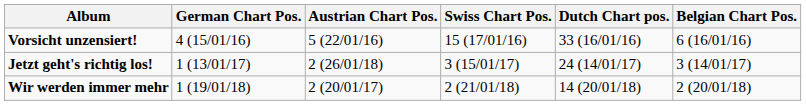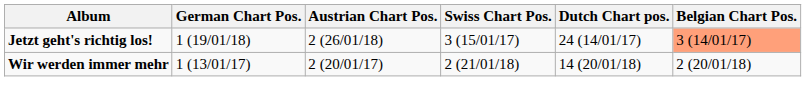 <table class="wikitable">
 <tr>
 <th>Album</th>
 <th>German Chart Pos.</th>
 <th>Austrian Chart Pos.</th>
 <th>Swiss Chart Pos.</th>
 <th>Dutch Chart pos.</th>
 <th>Belgian Chart Pos.</th>
 </tr>
 <tr>
-<td><strong>Vorsicht unzensiert!</strong></td>
-<td>4 (15/01/16)</td>
-<td>5 (22/01/16)</td>
-<td>15 (17/01/16)</td>
-<td>33 (16/01/16)</td>
-<td>6 (16/01/16)</td>
-</tr>
-<tr>
 <td><strong>Jetzt geht's richtig los!</strong></td>
-<td>1 (13/01/17)</td>
+<td>1 (19/01/18)</td>
 <td>2 (26/01/18)</td>
 <td>3 (15/01/17)</td>
 <td>24 (14/01/17)</td>
-<td>3 (14/01/17)</td>
+<td style="background: lightsalmon;">3 (14/01/17)</td>
 </tr>
 <tr>
 <td><strong>Wir werden immer mehr</strong></td>
-<td>1 (19/01/18)</td>
+<td>1 (13/01/17)</td>
 <td>2 (20/01/17)</td>
 <td>2 (21/01/18)</td>
 <td>14 (20/01/18)</td>
 <td>2 (20/01/18)</td>
 </tr>
 </table>
